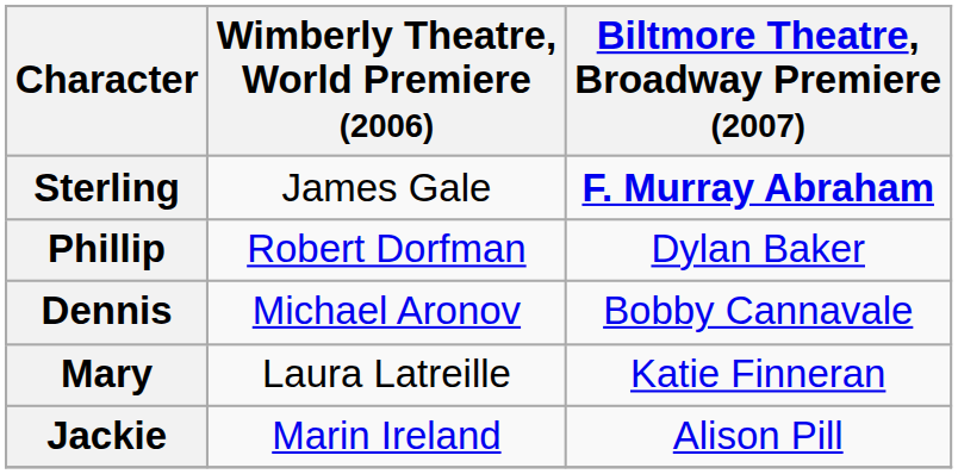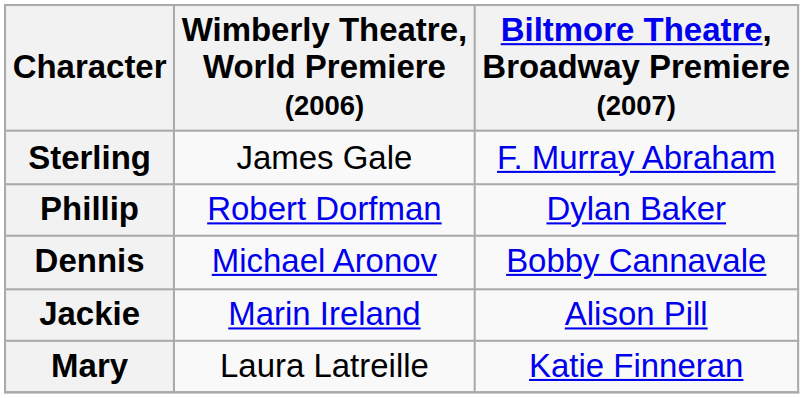 <table class="wikitable">
 <tr>
 <th>Character</th>
 <th>Wimberly Theatre, <br> World Premiere <br> <small>(2006)</small></th>
 <th><a href='#'>Biltmore Theatre</a>, <br> Broadway Premiere <br> <small> (2007) </small></th>
 </tr>
 <tr>
 <th>Sterling</th>
 <td align="center" ,>James Gale</td>
-<td align="center"><strong><a href='#'>F. Murray Abraham</a></strong></td>
+<td align="center"><a href='#'>F. Murray Abraham</a></td>
 </tr>
 <tr>
 <th>Phillip</th>
 <td align="center" ,><a href='#'>Robert Dorfman</a></td>
 <td align="center"><a href='#'>Dylan Baker</a></td>
 </tr>
 <tr>
 <th>Dennis</th>
 <td align="center" ,><a href='#'>Michael Aronov</a></td>
 <td align="center"><a href='#'>Bobby Cannavale</a></td>
 </tr>
 <tr>
+<th>Jackie</th>
+<td align="center" ,><a href='#'>Marin Ireland</a></td>
+<td align="center"><a href='#'>Alison Pill</a></td>
+</tr>
+<tr>
 <th>Mary</th>
 <td align="center" ,>Laura Latreille</td>
 <td align="center"><a href='#'>Katie Finneran</a></td>
 </tr>
 <tr>
-<th>Jackie</th>
-<td align="center" ,><a href='#'>Marin Ireland</a></td>
-<td align="center"><a href='#'>Alison Pill</a></td>
-</tr>
-<tr>
 </tr>
 </table>
